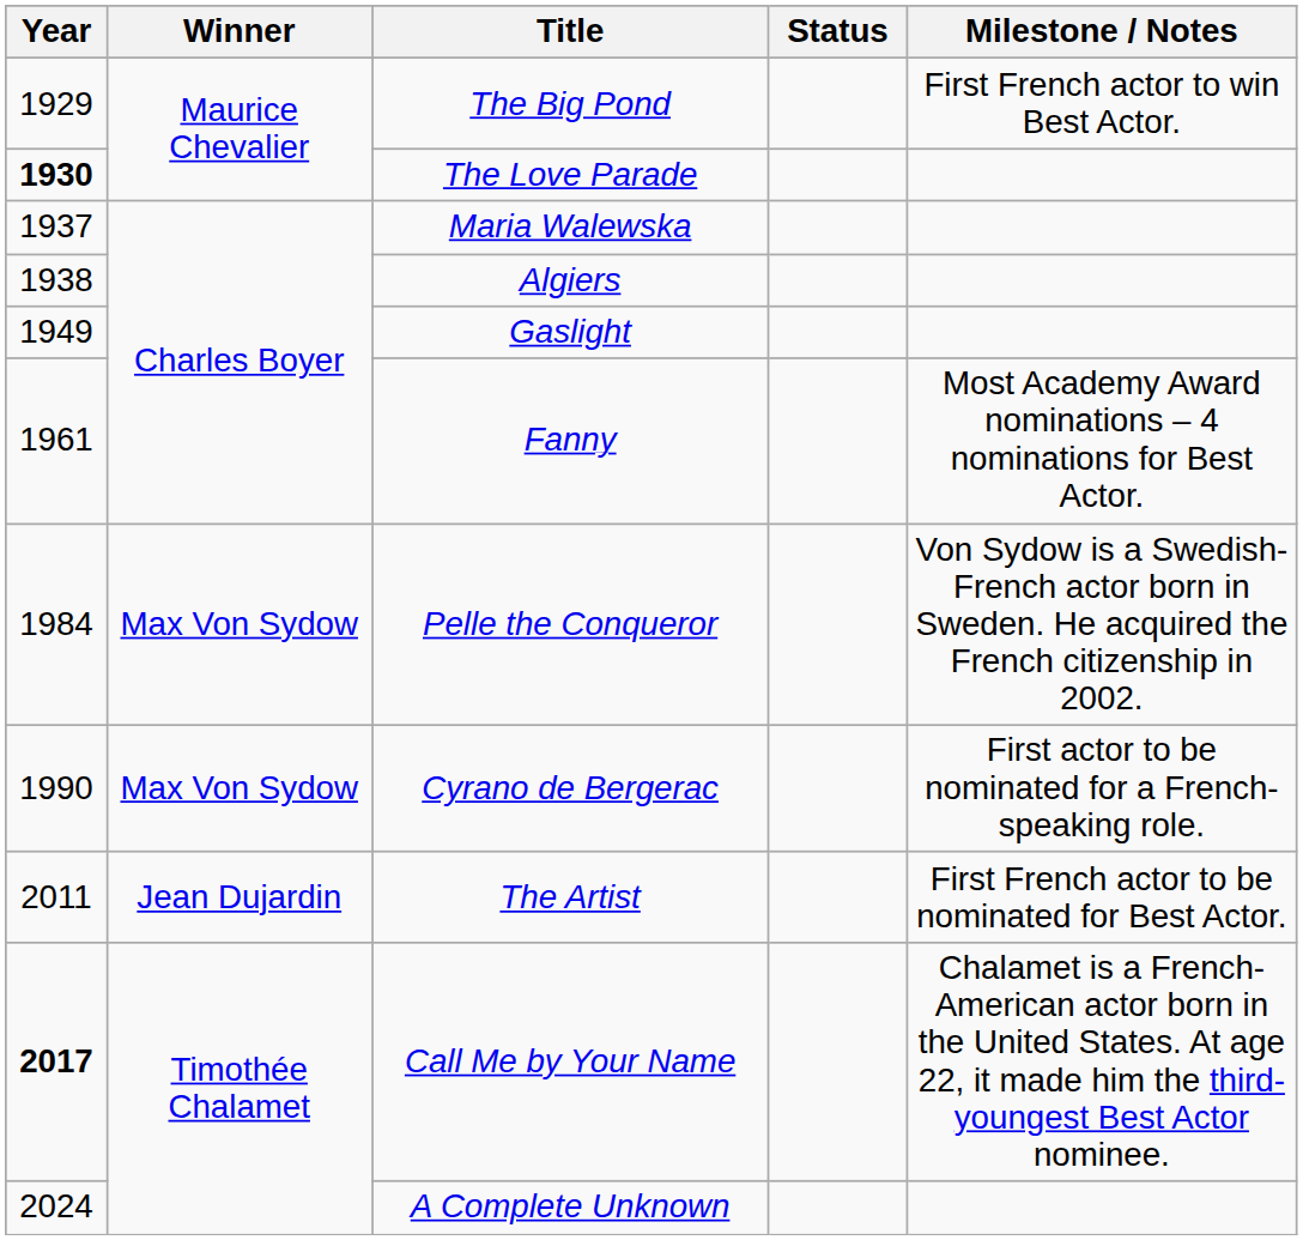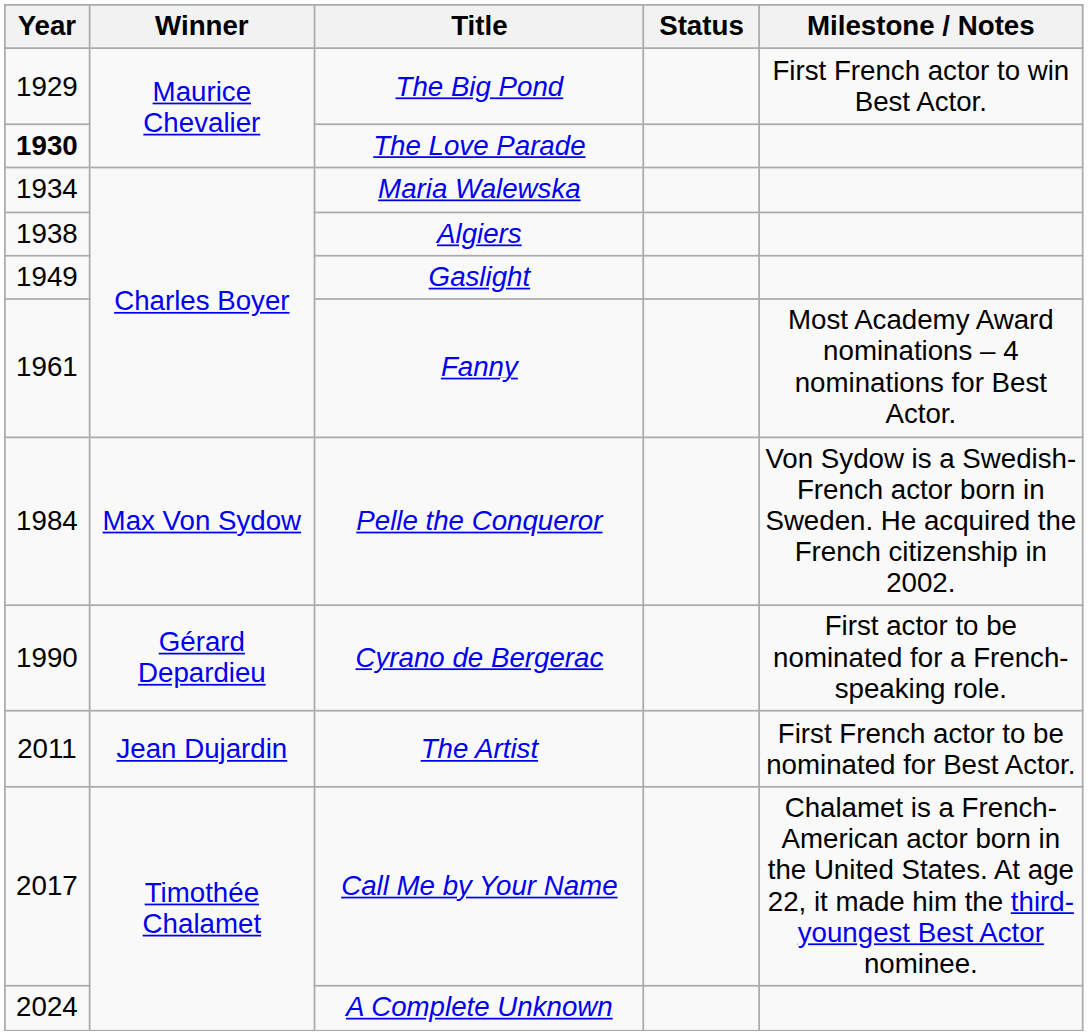 <table class="wikitable" style="text-align: center" width="100%" cellpadding="5">
 <tr>
 <th width="50">Year</th>
 <th width="200">Winner</th>
 <th width="350">Title</th>
 <th width="75">Status</th>
 <th width="325">Milestone / Notes</th>
 </tr>
 <tr>
 <td align="center">1929</td>
 <td rowspan=2><a href='#'>Maurice Chevalier</a></td>
 <td><em><a href='#'>The Big Pond</a></em></td>
 <td></td>
 <td>First French actor to win Best Actor.</td>
 </tr>
 <tr>
 <td align="center"><strong>1930</strong></td>
 <td><em><a href='#'>The Love Parade</a></em></td>
 <td></td>
 <td></td>
 </tr>
 <tr>
-<td align="center">1937</td>
+<td align="center">1934</td>
 <td rowspan=4><a href='#'>Charles Boyer</a></td>
 <td><em><a href='#'>Maria Walewska</a></em></td>
 <td></td>
 <td></td>
 </tr>
 <tr>
 <td align="center">1938</td>
 <td><em><a href='#'>Algiers</a></em></td>
 <td></td>
 <td></td>
 </tr>
 <tr>
 <td align="center">1949</td>
 <td><em><a href='#'>Gaslight</a></em></td>
 <td></td>
 <td></td>
 </tr>
 <tr>
 <td align="center">1961</td>
 <td><em><a href='#'>Fanny</a></em></td>
 <td></td>
 <td>Most Academy Award nominations – 4 nominations for Best Actor.</td>
 </tr>
 <tr>
 <td align="center">1984</td>
 <td><a href='#'>Max Von Sydow</a></td>
 <td><em><a href='#'>Pelle the Conqueror</a></em></td>
 <td></td>
 <td>Von Sydow is a Swedish-French actor born in Sweden. He acquired the French citizenship in 2002.</td>
 </tr>
 <tr>
 <td align="center">1990</td>
-<td><a href='#'>Max Von Sydow</a></td>
+<td><a href='#'>Gérard Depardieu</a></td>
 <td><em><a href='#'>Cyrano de Bergerac</a></em></td>
 <td></td>
 <td>First actor to be nominated for a French-speaking role.</td>
 </tr>
 <tr>
 <td align="center">2011</td>
 <td><a href='#'>Jean Dujardin</a></td>
 <td><em><a href='#'>The Artist</a></em></td>
 <td></td>
 <td>First French actor to be nominated for Best Actor.</td>
 </tr>
 <tr>
-<td align="center"><strong>2017</strong></td>
+<td align="center">2017</td>
 <td rowspan=2><a href='#'>Timothée Chalamet</a></td>
 <td><em><a href='#'>Call Me by Your Name</a></em></td>
 <td></td>
 <td>Chalamet is a French-American actor born in the United States. At age 22, it made him the <a href='#'>third-youngest Best Actor</a> nominee.</td>
 </tr>
 <tr>
 <td align="center">2024</td>
 <td><em><a href='#'>A Complete Unknown</a></em></td>
 <td></td>
 <td></td>
 </tr>
 </table>
